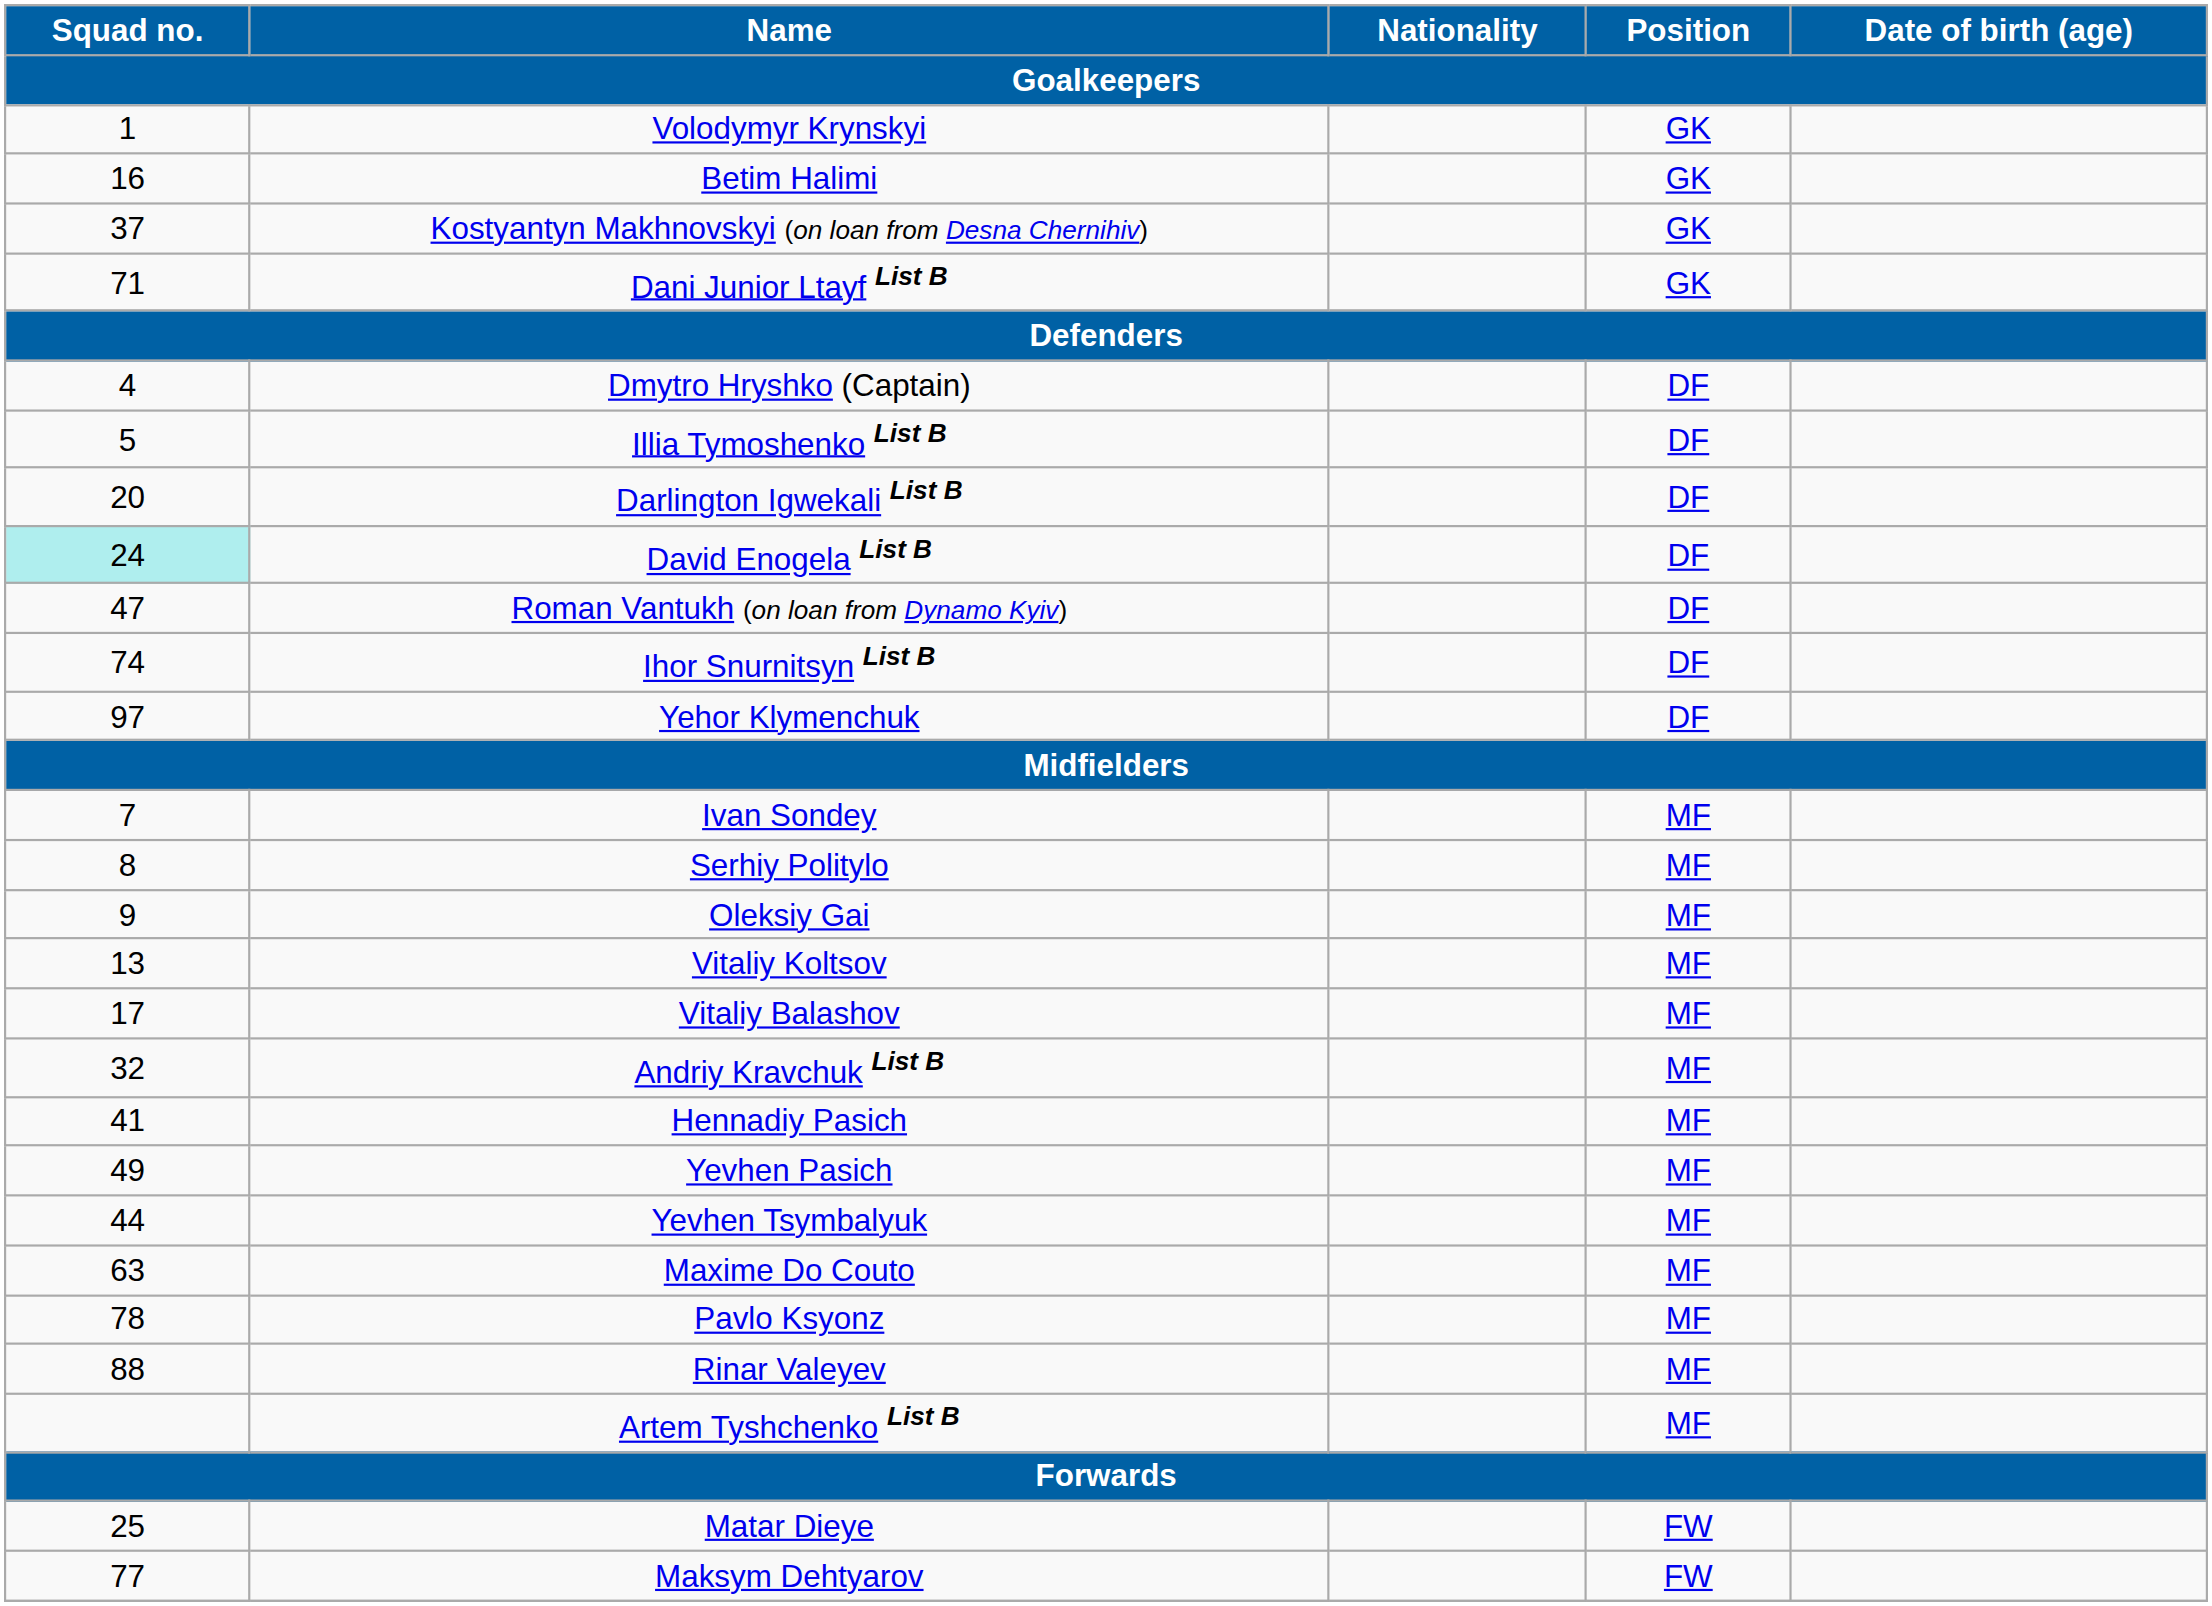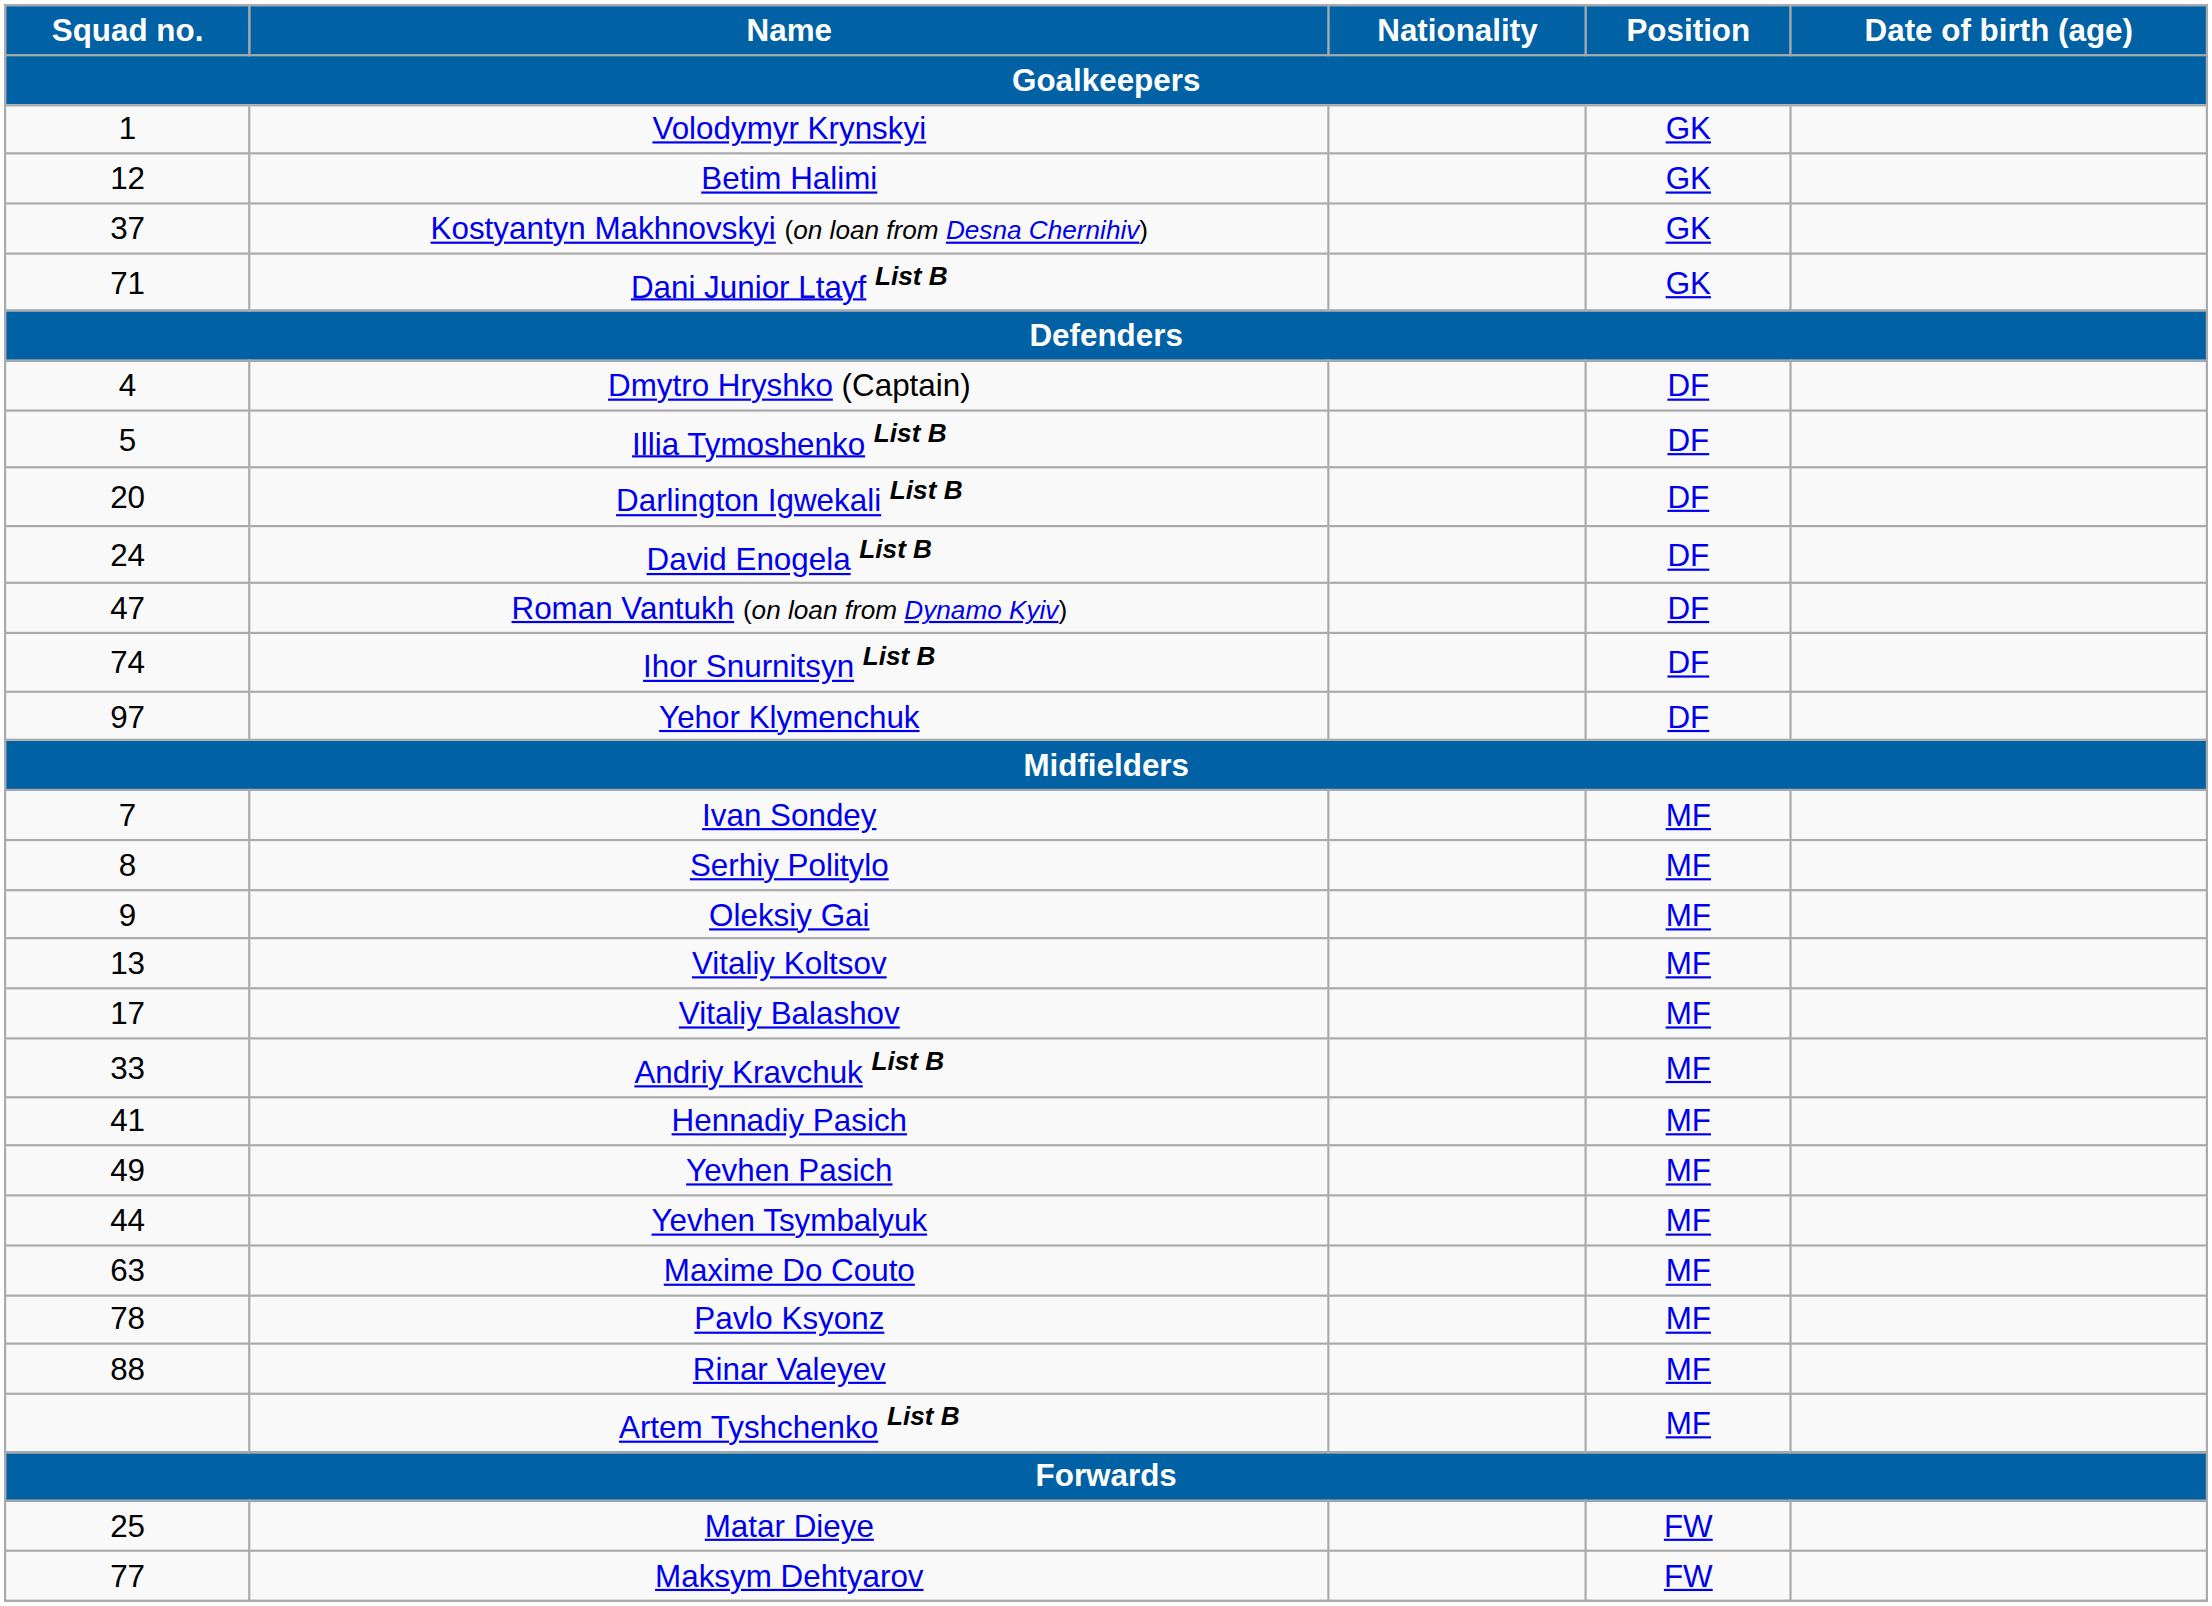 <table class="wikitable" style="text-align:center; font-size:90%; width:80%">
 <tr>
 <th style="background:#0061A5; color:white; text-align:center">Squad no.</th>
 <th style="background:#0061A5; color:white; text-align:center">Name</th>
 <th style="background:#0061A5; color:white; text-align:center">Nationality</th>
 <th style="background:#0061A5; color:white; text-align:center">Position</th>
 <th style="background:#0061A5; color:white; text-align:center">Date of birth (age)</th>
 </tr>
 <tr>
 <th colspan="6" style="background:#0061A5; color:white; text-align:center">Goalkeepers</th>
 </tr>
 <tr>
 <td>1</td>
 <td><a href='#'>Volodymyr Krynskyi</a></td>
 <td></td>
 <td><a href='#'>GK</a></td>
 <td></td>
 </tr>
 <tr>
-<td>16</td>
+<td>12</td>
 <td><a href='#'>Betim Halimi</a></td>
 <td></td>
 <td><a href='#'>GK</a></td>
 <td></td>
 </tr>
 <tr>
 <td>37</td>
 <td><a href='#'>Kostyantyn Makhnovskyi</a> <small> (<em>on loan from <a href='#'>Desna Chernihiv</a></em>)</small></td>
 <td></td>
 <td><a href='#'>GK</a></td>
 <td></td>
 </tr>
 <tr>
 <td>71</td>
 <td><a href='#'>Dani Junior Ltayf</a> <sup><strong><em>List B</em></strong></sup></td>
 <td></td>
 <td><a href='#'>GK</a></td>
 <td></td>
 </tr>
 <tr>
 <th colspan="6" style="background:#0061A5; color:white; text-align:center">Defenders</th>
 </tr>
 <tr>
 <td>4</td>
 <td><a href='#'>Dmytro Hryshko</a> (Captain)</td>
 <td></td>
 <td><a href='#'>DF</a></td>
 <td></td>
 </tr>
 <tr>
 <td>5</td>
 <td><a href='#'>Illia Tymoshenko</a> <sup><strong><em>List B</em></strong></sup></td>
 <td></td>
 <td><a href='#'>DF</a></td>
 <td></td>
 </tr>
 <tr>
 <td>20</td>
 <td><a href='#'>Darlington Igwekali</a> <sup><strong><em>List B</em></strong></sup></td>
 <td></td>
 <td><a href='#'>DF</a></td>
 <td></td>
 </tr>
 <tr>
-<td style="background: paleturquoise;">24</td>
+<td>24</td>
 <td><a href='#'>David Enogela</a> <sup><strong><em>List B</em></strong></sup></td>
 <td></td>
 <td><a href='#'>DF</a></td>
 <td></td>
 </tr>
 <tr>
 <td>47</td>
 <td><a href='#'>Roman Vantukh</a> <small> (<em>on loan from <a href='#'>Dynamo Kyiv</a></em>)</small></td>
 <td></td>
 <td><a href='#'>DF</a></td>
 <td></td>
 </tr>
 <tr>
 <td>74</td>
 <td><a href='#'>Ihor Snurnitsyn</a> <sup><strong><em>List B</em></strong></sup></td>
 <td></td>
 <td><a href='#'>DF</a></td>
 <td></td>
 </tr>
 <tr>
 <td>97</td>
 <td><a href='#'>Yehor Klymenchuk</a></td>
 <td></td>
 <td><a href='#'>DF</a></td>
 <td></td>
 </tr>
 <tr>
 <th colspan="6" style="background:#0061A5; color:white; text-align:center">Midfielders</th>
 </tr>
 <tr>
 <td>7</td>
 <td><a href='#'>Ivan Sondey</a></td>
 <td></td>
 <td><a href='#'>MF</a></td>
 <td></td>
 </tr>
 <tr>
 <td>8</td>
 <td><a href='#'>Serhiy Politylo</a></td>
 <td></td>
 <td><a href='#'>MF</a></td>
 <td></td>
 </tr>
 <tr>
 <td>9</td>
 <td><a href='#'>Oleksiy Gai</a></td>
 <td></td>
 <td><a href='#'>MF</a></td>
 <td></td>
 </tr>
 <tr>
 <td>13</td>
 <td><a href='#'>Vitaliy Koltsov</a></td>
 <td></td>
 <td><a href='#'>MF</a></td>
 <td></td>
 </tr>
 <tr>
 <td>17</td>
 <td><a href='#'>Vitaliy Balashov</a></td>
 <td></td>
 <td><a href='#'>MF</a></td>
 <td></td>
 </tr>
 <tr>
-<td>32</td>
+<td>33</td>
 <td><a href='#'>Andriy Kravchuk</a> <sup><strong><em>List B</em></strong></sup></td>
 <td></td>
 <td><a href='#'>MF</a></td>
 <td></td>
 </tr>
 <tr>
 <td>41</td>
 <td><a href='#'>Hennadiy Pasich</a></td>
 <td></td>
 <td><a href='#'>MF</a></td>
 <td></td>
 </tr>
 <tr>
 <td>49</td>
 <td><a href='#'>Yevhen Pasich</a></td>
 <td></td>
 <td><a href='#'>MF</a></td>
 <td></td>
 </tr>
 <tr>
 <td>44</td>
 <td><a href='#'>Yevhen Tsymbalyuk</a></td>
 <td></td>
 <td><a href='#'>MF</a></td>
 <td></td>
 </tr>
 <tr>
 <td>63</td>
 <td><a href='#'>Maxime Do Couto</a></td>
 <td></td>
 <td><a href='#'>MF</a></td>
 <td></td>
 </tr>
 <tr>
 <td>78</td>
 <td><a href='#'>Pavlo Ksyonz</a></td>
 <td></td>
 <td><a href='#'>MF</a></td>
 <td></td>
 </tr>
 <tr>
 <td>88</td>
 <td><a href='#'>Rinar Valeyev</a></td>
 <td></td>
 <td><a href='#'>MF</a></td>
 <td></td>
 </tr>
 <tr>
 <td></td>
 <td><a href='#'>Artem Tyshchenko</a> <sup><strong><em>List B</em></strong></sup></td>
 <td></td>
 <td><a href='#'>MF</a></td>
 <td></td>
 </tr>
 <tr>
 <th colspan="7" style="background:#0061A5; color:white; text-align:center">Forwards</th>
 </tr>
 <tr>
 <td>25</td>
 <td><a href='#'>Matar Dieye</a></td>
 <td></td>
 <td><a href='#'>FW</a></td>
 <td></td>
 </tr>
 <tr>
 <td>77</td>
 <td><a href='#'>Maksym Dehtyarov</a></td>
 <td></td>
 <td><a href='#'>FW</a></td>
 <td></td>
 </tr>
 <tr>
 </tr>
 </table>
